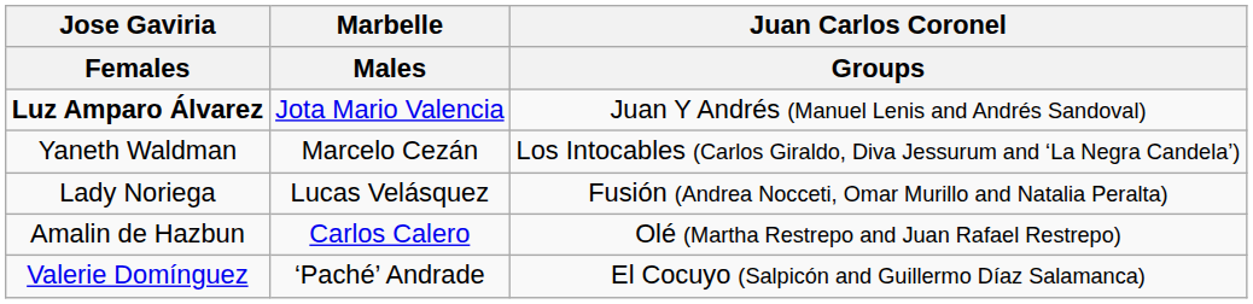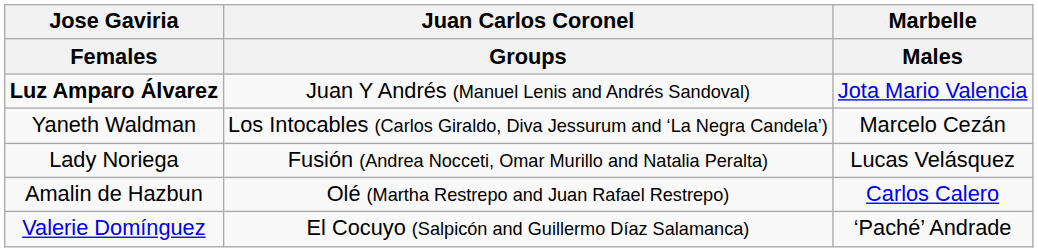 <table class="wikitable" style="text-align:center">
 <tr>
 <th>Jose Gaviria</th>
+<th>Juan Carlos Coronel</th>
 <th>Marbelle</th>
-<th>Juan Carlos Coronel</th>
 </tr>
 <tr>
 <th>Females</th>
+<th>Groups</th>
 <th>Males</th>
-<th>Groups</th>
 </tr>
 <tr>
 <td><strong>Luz Amparo Álvarez</strong></td>
+<td>Juan Y Andrés <small>(Manuel Lenis and Andrés Sandoval)</small></td>
 <td><a href='#'>Jota Mario Valencia</a></td>
-<td>Juan Y Andrés <small>(Manuel Lenis and Andrés Sandoval)</small></td>
 </tr>
 <tr>
 <td>Yaneth Waldman</td>
+<td>Los Intocables <small>(Carlos Giraldo, Diva Jessurum and ‘La Negra Candela’)</small></td>
 <td>Marcelo Cezán</td>
-<td>Los Intocables <small>(Carlos Giraldo, Diva Jessurum and ‘La Negra Candela’)</small></td>
 </tr>
 <tr>
 <td>Lady Noriega</td>
+<td>Fusión <small>(Andrea Nocceti, Omar Murillo and Natalia Peralta)</small></td>
 <td>Lucas Velásquez</td>
-<td>Fusión <small>(Andrea Nocceti, Omar Murillo and Natalia Peralta)</small></td>
 </tr>
 <tr>
 <td>Amalin de Hazbun</td>
+<td>Olé <small>(Martha Restrepo and Juan Rafael Restrepo)</small></td>
 <td><a href='#'>Carlos Calero</a></td>
-<td>Olé <small>(Martha Restrepo and Juan Rafael Restrepo)</small></td>
 </tr>
 <tr>
 <td><a href='#'>Valerie Domínguez</a></td>
+<td>El Cocuyo <small>(Salpicón and Guillermo Díaz Salamanca)</small></td>
 <td>‘Paché’ Andrade</td>
-<td>El Cocuyo <small>(Salpicón and Guillermo Díaz Salamanca)</small></td>
 </tr>
 </table>
